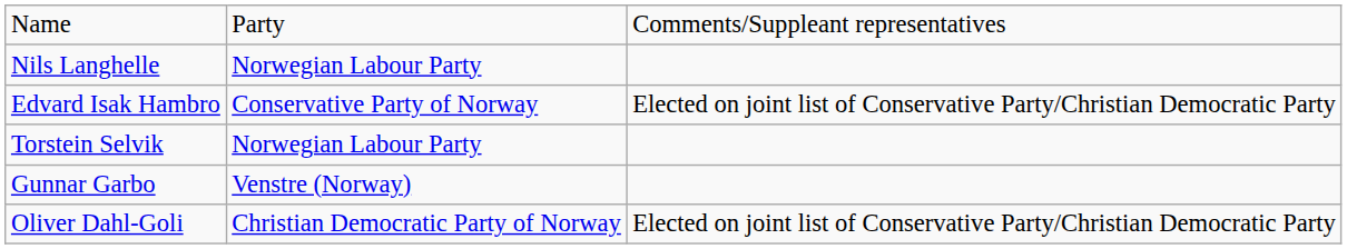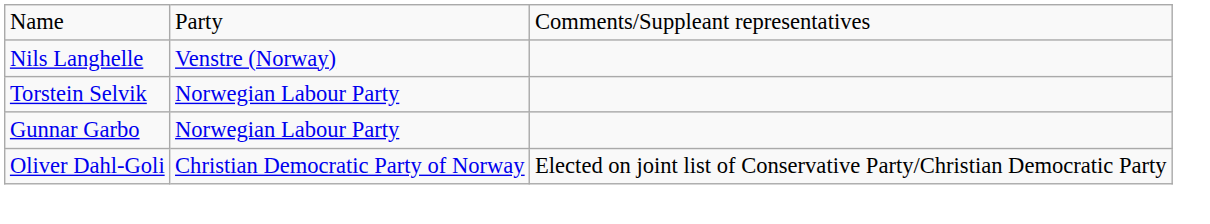 <table class="wikitable">
 <tr>
 <td>Name</td>
 <td>Party</td>
 <td>Comments/Suppleant representatives</td>
 </tr>
 <tr>
 <td><a href='#'>Nils Langhelle</a></td>
-<td><a href='#'>Norwegian Labour Party</a></td>
+<td><a href='#'>Venstre (Norway)</a></td>
 <td></td>
-</tr>
-<tr>
-<td><a href='#'>Edvard Isak Hambro</a></td>
-<td><a href='#'>Conservative Party of Norway</a></td>
-<td>Elected on joint list of Conservative Party/Christian Democratic Party</td>
 </tr>
 <tr>
 <td><a href='#'>Torstein Selvik</a></td>
 <td><a href='#'>Norwegian Labour Party</a></td>
 <td></td>
 </tr>
 <tr>
 <td><a href='#'>Gunnar Garbo</a></td>
-<td><a href='#'>Venstre (Norway)</a></td>
+<td><a href='#'>Norwegian Labour Party</a></td>
 <td></td>
 </tr>
 <tr>
 <td><a href='#'>Oliver Dahl-Goli</a></td>
 <td><a href='#'>Christian Democratic Party of Norway</a></td>
 <td>Elected on joint list of Conservative Party/Christian Democratic Party</td>
 </tr>
 </table>
